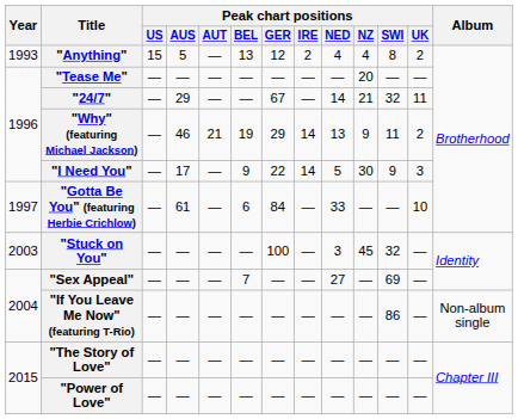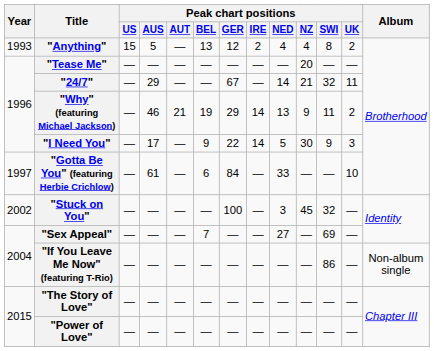 <table class="wikitable plainrowheaders" style="text-align:center;">
 <tr>
 <th rowspan="2">Year</th>
 <th rowspan="2" style="width:22em;">Title</th>
 <th colspan="10">Peak chart positions</th>
 <th rowspan="2">Album</th>
 </tr>
 <tr>
 <th style="width:3em;font-size:90%"><a href='#'>US</a></th>
 <th style="width:3em;font-size:90%"><a href='#'>AUS</a><br></th>
 <th style="width:3em;font-size:90%"><a href='#'>AUT</a><br></th>
 <th style="width:3em;font-size:90%"><a href='#'>BEL</a><br></th>
 <th style="width:3em;font-size:90%"><a href='#'>GER</a><br></th>
 <th style="width:3em;font-size:90%"><a href='#'>IRE</a><br></th>
 <th style="width:3em;font-size:90%"><a href='#'>NED</a><br></th>
 <th style="width:3em;font-size:90%"><a href='#'>NZ</a><br></th>
 <th style="width:3em;font-size:90%"><a href='#'>SWI</a><br></th>
 <th style="width:3em;font-size:90%"><a href='#'>UK</a><br></th>
 </tr>
 <tr>
 <td>1993</td>
 <th scope="row">"<a href='#'>Anything</a>"</th>
 <td>15</td>
 <td>5</td>
 <td>—</td>
 <td>13</td>
 <td>12</td>
 <td>2</td>
 <td>4</td>
 <td>4</td>
 <td>8</td>
 <td>2</td>
 <td rowspan=6 style="text-align:left;"><em><a href='#'>Brotherhood</a></em></td>
 </tr>
 <tr>
 <td rowspan="4">1996</td>
 <th scope="row">"<a href='#'>Tease Me</a>"</th>
 <td>—</td>
 <td>—</td>
 <td>—</td>
 <td>—</td>
 <td>—</td>
 <td>—</td>
 <td>—</td>
 <td>20</td>
 <td>—</td>
 <td>—</td>
 </tr>
 <tr>
 <th scope="row">"<a href='#'>24/7</a>"</th>
 <td>—</td>
 <td>29</td>
 <td>—</td>
 <td>—</td>
 <td>67</td>
 <td>—</td>
 <td>14</td>
 <td>21</td>
 <td>32</td>
 <td>11</td>
 </tr>
 <tr>
 <th scope="row">"<a href='#'>Why</a>" <small>(featuring <a href='#'>Michael Jackson</a>)</small></th>
 <td>—</td>
 <td>46</td>
 <td>21</td>
 <td>19</td>
 <td>29</td>
 <td>14</td>
 <td>13</td>
 <td>9</td>
 <td>11</td>
 <td>2</td>
 </tr>
 <tr>
 <th scope="row">"<a href='#'>I Need You</a>"</th>
 <td>—</td>
 <td>17</td>
 <td>—</td>
 <td>9</td>
 <td>22</td>
 <td>14</td>
 <td>5</td>
 <td>30</td>
 <td>9</td>
 <td>3</td>
 </tr>
 <tr>
 <td>1997</td>
 <th scope="row">"<a href='#'>Gotta Be You</a>" <small>(featuring <a href='#'>Herbie Crichlow</a>)</small></th>
 <td>—</td>
 <td>61</td>
 <td>—</td>
 <td>6</td>
 <td>84</td>
 <td>—</td>
 <td>33</td>
 <td>—</td>
 <td>—</td>
 <td>10</td>
 </tr>
 <tr>
-<td>2003</td>
+<td>2002</td>
 <th scope="row">"<a href='#'>Stuck on You</a>"</th>
 <td>—</td>
 <td>—</td>
 <td>—</td>
 <td>—</td>
 <td>100</td>
 <td>—</td>
 <td>3</td>
 <td>45</td>
 <td>32</td>
 <td>—</td>
 <td rowspan=2 style="text-align:left;"><em><a href='#'>Identity</a></em></td>
 </tr>
 <tr>
 <td rowspan="2">2004</td>
 <th scope="row">"Sex Appeal"</th>
 <td>—</td>
 <td>—</td>
 <td>—</td>
 <td>7</td>
 <td>—</td>
 <td>—</td>
 <td>27</td>
 <td>—</td>
 <td>69</td>
 <td>—</td>
 </tr>
 <tr>
 <th scope="row">"If You Leave Me Now" <small>(featuring T-Rio)</small></th>
 <td>—</td>
 <td>—</td>
 <td>—</td>
 <td>—</td>
 <td>—</td>
 <td>—</td>
 <td>—</td>
 <td>—</td>
 <td>86</td>
 <td>—</td>
 <td>Non-album single</td>
 </tr>
 <tr>
 <td rowspan="2">2015</td>
 <th scope="row">"The Story of Love"</th>
 <td>—</td>
 <td>—</td>
 <td>—</td>
 <td>—</td>
 <td>—</td>
 <td>—</td>
 <td>—</td>
 <td>—</td>
 <td>—</td>
 <td>—</td>
 <td rowspan=2 style="text-align:left;"><em><a href='#'>Chapter III</a></em></td>
 </tr>
 <tr>
 <th scope="row">"Power of Love"</th>
 <td>—</td>
 <td>—</td>
 <td>—</td>
 <td>—</td>
 <td>—</td>
 <td>—</td>
 <td>—</td>
 <td>—</td>
 <td>—</td>
 <td>—</td>
 </tr>
 </table>
